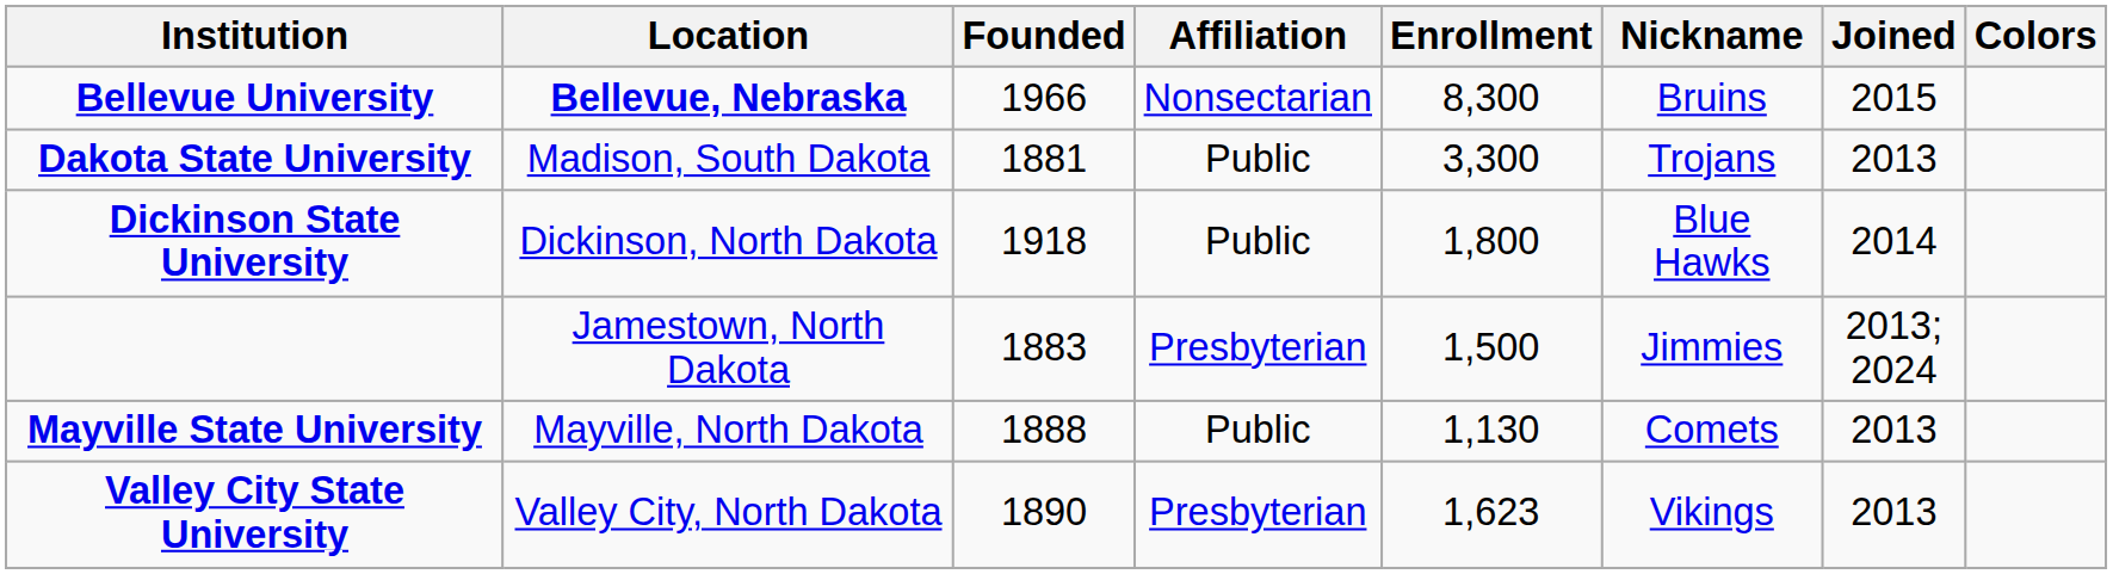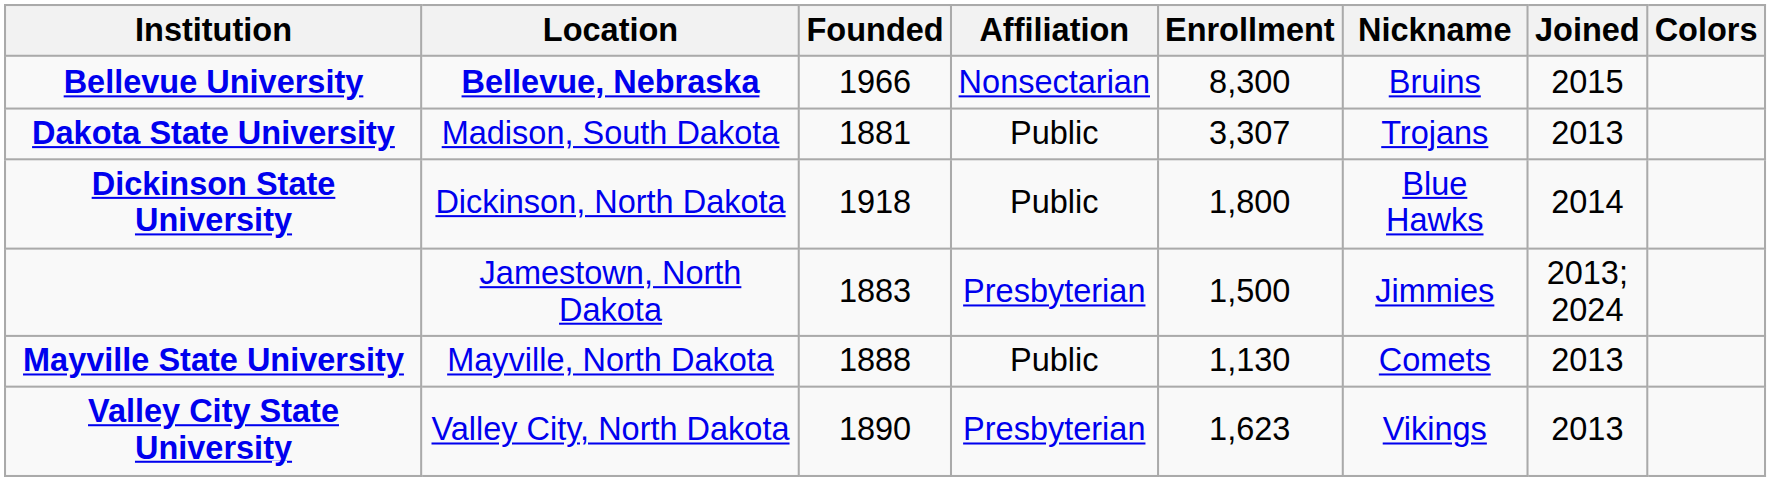 <table class="wikitable sortable" style="text-align:center">
 <tr>
 <th>Institution</th>
 <th>Location</th>
 <th>Founded</th>
 <th>Affiliation</th>
 <th>Enrollment</th>
 <th>Nickname</th>
 <th>Joined</th>
 <th>Colors</th>
 </tr>
 <tr>
 <td><strong><a href='#'>Bellevue University</a></strong></td>
 <td><strong><a href='#'>Bellevue, Nebraska</a></strong></td>
 <td>1966</td>
 <td><a href='#'>Nonsectarian</a></td>
 <td>8,300</td>
 <td><a href='#'>Bruins</a></td>
 <td>2015</td>
 <td> </td>
 </tr>
 <tr>
 <td><strong><a href='#'>Dakota State University</a></strong></td>
 <td><a href='#'>Madison, South Dakota</a></td>
 <td>1881</td>
 <td>Public</td>
-<td>3,300</td>
+<td>3,307</td>
 <td><a href='#'>Trojans</a></td>
 <td>2013</td>
 <td>  </td>
 </tr>
 <tr>
 <td><strong><a href='#'>Dickinson State University</a></strong></td>
 <td><a href='#'>Dickinson, North Dakota</a></td>
 <td>1918</td>
 <td>Public</td>
 <td>1,800</td>
 <td><a href='#'>Blue Hawks</a></td>
 <td>2014</td>
 <td> </td>
 </tr>
 <tr>
 <td></td>
 <td><a href='#'>Jamestown, North Dakota</a></td>
 <td>1883</td>
 <td><a href='#'>Presbyterian</a><br></td>
 <td>1,500</td>
 <td><a href='#'>Jimmies</a></td>
 <td>2013;<br>2024</td>
 <td> </td>
 </tr>
 <tr>
 <td><strong><a href='#'>Mayville State University</a></strong></td>
 <td><a href='#'>Mayville, North Dakota</a></td>
 <td>1888</td>
 <td>Public</td>
 <td>1,130</td>
 <td><a href='#'>Comets</a></td>
 <td>2013</td>
 <td> </td>
 </tr>
 <tr>
 <td><strong><a href='#'>Valley City State University</a></strong></td>
 <td><a href='#'>Valley City, North Dakota</a></td>
 <td>1890</td>
 <td><a href='#'>Presbyterian</a><br></td>
 <td>1,623</td>
 <td><a href='#'>Vikings</a></td>
 <td>2013</td>
 <td> </td>
 </tr>
 </table>
